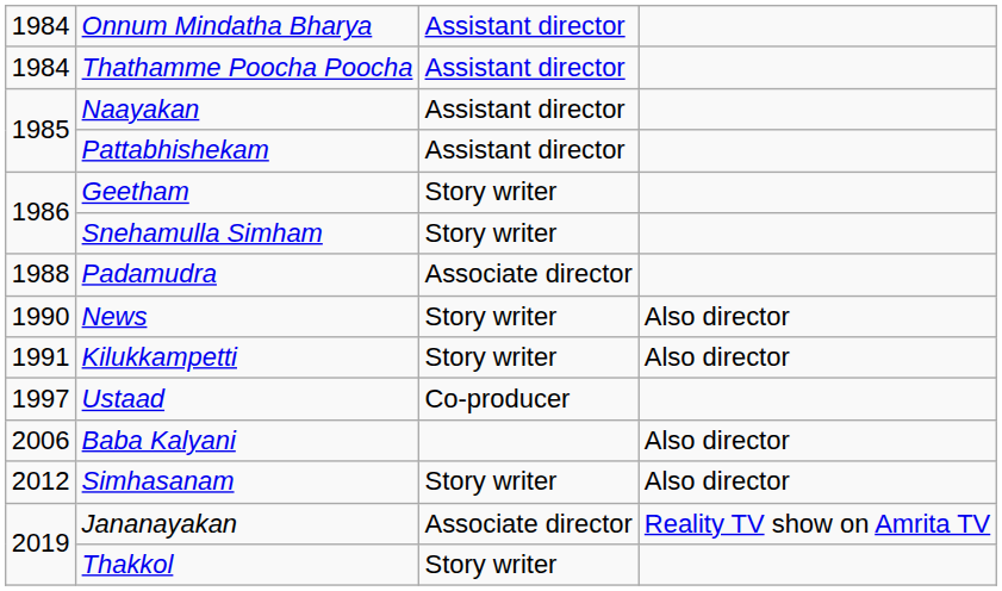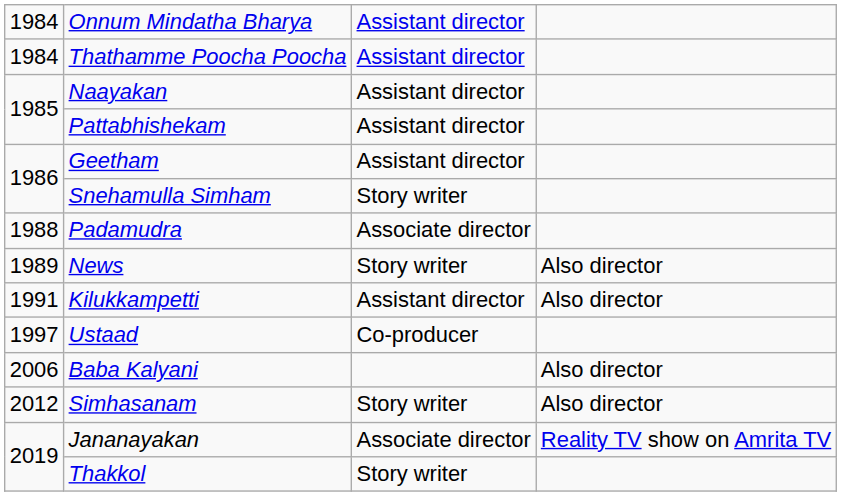 <table class="wikitable">
 <tr>
 <td>1984</td>
 <td><em><a href='#'>Onnum Mindatha Bharya</a> </em></td>
 <td><a href='#'>Assistant director</a></td>
 <td></td>
 </tr>
 <tr>
 <td>1984</td>
 <td><em><a href='#'>Thathamme Poocha Poocha</a></em></td>
 <td><a href='#'>Assistant director</a></td>
 <td></td>
 </tr>
 <tr>
 <td rowspan="2">1985</td>
 <td><em><a href='#'>Naayakan</a></em></td>
 <td>Assistant director</td>
 <td></td>
 </tr>
 <tr>
 <td><em><a href='#'>Pattabhishekam</a></em></td>
 <td>Assistant director</td>
 <td></td>
 </tr>
 <tr>
 <td rowspan="2">1986</td>
 <td><em><a href='#'>Geetham</a></em></td>
-<td>Story writer</td>
+<td>Assistant director</td>
 <td></td>
 </tr>
 <tr>
 <td><em><a href='#'>Snehamulla Simham</a></em></td>
 <td>Story writer</td>
 <td></td>
 </tr>
 <tr>
 <td>1988</td>
 <td><em><a href='#'>Padamudra</a></em></td>
 <td>Associate director</td>
 <td></td>
 </tr>
 <tr>
-<td>1990</td>
+<td>1989</td>
 <td><em><a href='#'>News</a></em></td>
 <td>Story writer</td>
 <td>Also director</td>
 </tr>
 <tr>
 <td>1991</td>
 <td><em><a href='#'>Kilukkampetti</a></em></td>
-<td>Story writer</td>
+<td>Assistant director</td>
 <td>Also director</td>
 </tr>
 <tr>
 <td>1997</td>
 <td><em><a href='#'>Ustaad</a></em></td>
 <td>Co-producer</td>
 <td></td>
 </tr>
 <tr>
 <td>2006</td>
 <td><em><a href='#'>Baba Kalyani</a></em></td>
 <td></td>
 <td>Also director</td>
 </tr>
 <tr>
 <td>2012</td>
 <td><em><a href='#'>Simhasanam</a></em></td>
 <td>Story writer</td>
 <td>Also director</td>
 </tr>
 <tr>
 <td rowspan="2">2019</td>
 <td><em>Jananayakan</em></td>
 <td>Associate director</td>
 <td><a href='#'>Reality TV</a> show on <a href='#'>Amrita TV</a></td>
 </tr>
 <tr>
 <td><em><a href='#'>Thakkol</a></em></td>
 <td>Story writer</td>
 <td></td>
 </tr>
 </table>
